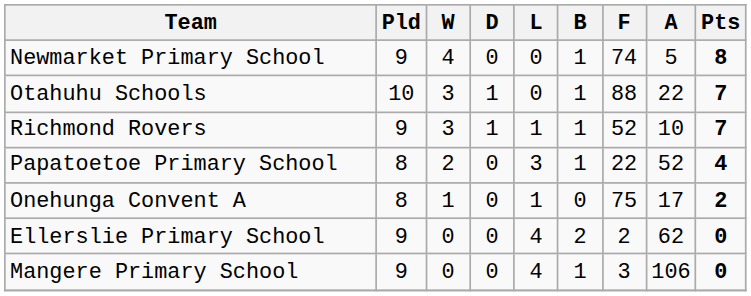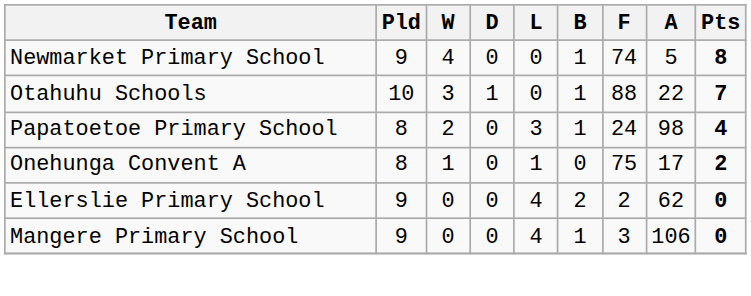 <table class="wikitable" style="text-align:center;">
 <tr>
 <th width=215>Team</th>
 <th width=20 abbr="Played">Pld</th>
 <th width=20 abbr="Won">W</th>
 <th width=20 abbr="Drawn">D</th>
 <th width=20 abbr="Lost">L</th>
 <th width=20 abbr="Bye">B</th>
 <th width=20 abbr="For">F</th>
 <th width=20 abbr="Against">A</th>
 <th width=20 abbr="Points">Pts</th>
 </tr>
 <tr>
 <td style="text-align:left;">Newmarket Primary School</td>
 <td>9</td>
 <td>4</td>
 <td>0</td>
 <td>0</td>
 <td>1</td>
 <td>74</td>
 <td>5</td>
 <td><strong>8</strong></td>
 </tr>
 <tr>
 <td style="text-align:left;">Otahuhu Schools</td>
 <td>10</td>
 <td>3</td>
 <td>1</td>
 <td>0</td>
 <td>1</td>
 <td>88</td>
 <td>22</td>
 <td><strong>7</strong></td>
 </tr>
 <tr>
-<td style="text-align:left;">Richmond Rovers</td>
-<td>9</td>
-<td>3</td>
-<td>1</td>
-<td>1</td>
-<td>1</td>
-<td>52</td>
-<td>10</td>
-<td><strong>7</strong></td>
-</tr>
-<tr>
 <td style="text-align:left;">Papatoetoe Primary School</td>
 <td>8</td>
 <td>2</td>
 <td>0</td>
 <td>3</td>
 <td>1</td>
-<td>22</td>
-<td>52</td>
+<td>24</td>
+<td>98</td>
 <td><strong>4</strong></td>
 </tr>
 <tr>
 <td style="text-align:left;">Onehunga Convent A</td>
 <td>8</td>
 <td>1</td>
 <td>0</td>
 <td>1</td>
 <td>0</td>
 <td>75</td>
 <td>17</td>
 <td><strong>2</strong></td>
 </tr>
 <tr>
 <td style="text-align:left;">Ellerslie Primary School</td>
 <td>9</td>
 <td>0</td>
 <td>0</td>
 <td>4</td>
 <td>2</td>
 <td>2</td>
 <td>62</td>
 <td><strong>0</strong></td>
 </tr>
 <tr>
 <td style="text-align:left;">Mangere Primary School</td>
 <td>9</td>
 <td>0</td>
 <td>0</td>
 <td>4</td>
 <td>1</td>
 <td>3</td>
 <td>106</td>
 <td><strong>0</strong></td>
 </tr>
 <tr>
 </tr>
 </table>
